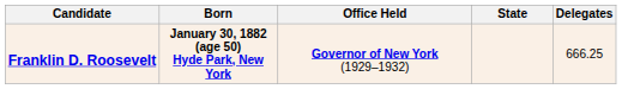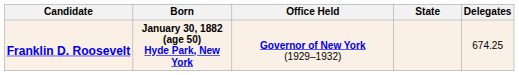 <table class="wikitable sortable" style="text-align:center">
 <tr>
 <th>Candidate</th>
 <th style="width:150px;">Born</th>
 <th style="width:250px;">Office Held</th>
 <th style="width:100px;">State</th>
 <th>Delegates</th>
 </tr>
 <tr style="background:#FAF0E6;">
 <td data-sort-value="Roosevelt"> <br> <strong><big><a href='#'>Franklin D. Roosevelt</a></big></strong></td>
 <td><strong>January 30, 1882<br>(age 50)<br><a href='#'>Hyde Park, New York</a></strong></td>
 <td><strong><br><a href='#'>Governor of New York</a></strong><br> (1929–1932)</td>
 <td></td>
-<td>666.25</td>
+<td>674.25</td>
 </tr>
 </table>
